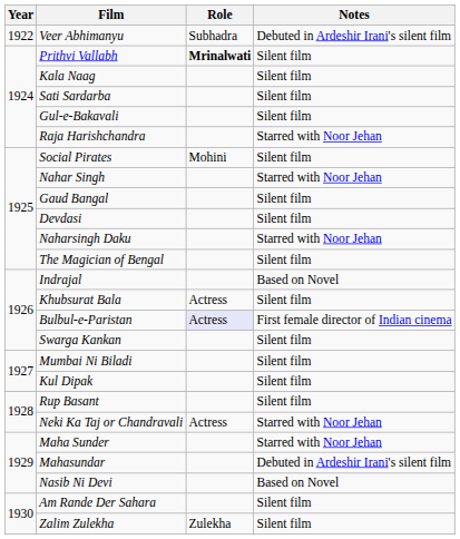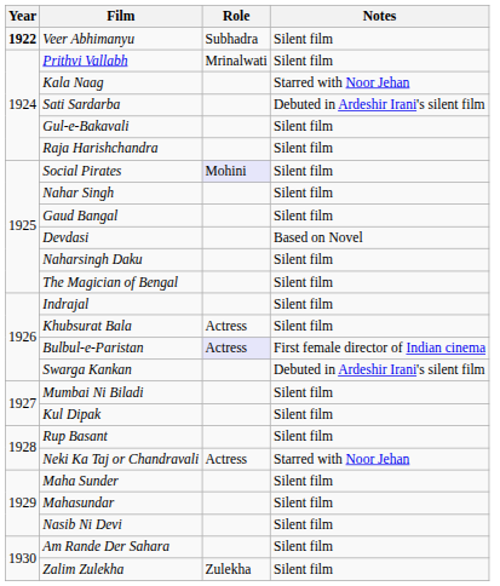 <table class="wikitable sortable">
 <tr>
 <th>Year</th>
 <th>Film</th>
 <th>Role</th>
 <th>Notes</th>
 </tr>
 <tr>
-<td>1922</td>
+<td><strong>1922</strong></td>
 <td><em>Veer Abhimanyu</em></td>
 <td>Subhadra</td>
-<td>Debuted in <a href='#'>Ardeshir Irani</a>'s silent film</td>
+<td>Silent film</td>
 </tr>
 <tr>
 <td rowspan="5">1924</td>
 <td><em><a href='#'>Prithvi Vallabh</a></em></td>
-<td><strong>Mrinalwati</strong></td>
+<td>Mrinalwati</td>
 <td>Silent film</td>
 </tr>
 <tr>
 <td><em>Kala Naag</em></td>
 <td></td>
-<td>Silent film</td>
+<td>Starred with <a href='#'>Noor Jehan</a></td>
 </tr>
 <tr>
 <td><em>Sati Sardarba</em></td>
 <td></td>
-<td>Silent film</td>
+<td>Debuted in <a href='#'>Ardeshir Irani</a>'s silent film</td>
 </tr>
 <tr>
 <td><em>Gul-e-Bakavali</em></td>
 <td></td>
 <td>Silent film</td>
 </tr>
 <tr>
 <td><em>Raja Harishchandra</em></td>
 <td></td>
-<td>Starred with <a href='#'>Noor Jehan</a></td>
+<td>Silent film</td>
 </tr>
 <tr>
 <td rowspan="6">1925</td>
 <td><em>Social Pirates</em></td>
-<td>Mohini</td>
+<td style="background: lavender;">Mohini</td>
 <td>Silent film</td>
 </tr>
 <tr>
 <td><em>Nahar Singh</em></td>
 <td></td>
-<td>Starred with <a href='#'>Noor Jehan</a></td>
+<td>Silent film</td>
 </tr>
 <tr>
 <td><em>Gaud Bangal</em></td>
 <td></td>
 <td>Silent film</td>
 </tr>
 <tr>
 <td><em>Devdasi</em></td>
 <td></td>
-<td>Silent film</td>
+<td>Based on Novel</td>
 </tr>
 <tr>
 <td><em>Naharsingh Daku</em></td>
 <td></td>
-<td>Starred with <a href='#'>Noor Jehan</a></td>
+<td>Silent film</td>
 </tr>
 <tr>
 <td><em>The Magician of Bengal</em></td>
 <td></td>
 <td>Silent film</td>
 </tr>
 <tr>
 <td rowspan="4">1926</td>
 <td><em>Indrajal</em></td>
 <td></td>
-<td>Based on Novel</td>
+<td>Silent film</td>
 </tr>
 <tr>
 <td><em>Khubsurat Bala</em></td>
 <td>Actress</td>
 <td>Silent film</td>
 </tr>
 <tr>
 <td><em>Bulbul-e-Paristan</em></td>
 <td style="background: lavender;">Actress</td>
 <td>First female director of <a href='#'>Indian cinema</a></td>
 </tr>
 <tr>
 <td><em>Swarga Kankan</em></td>
 <td></td>
-<td>Silent film</td>
+<td>Debuted in <a href='#'>Ardeshir Irani</a>'s silent film</td>
 </tr>
 <tr>
 <td rowspan="2">1927</td>
 <td><em>Mumbai Ni Biladi</em></td>
 <td></td>
 <td>Silent film</td>
 </tr>
 <tr>
 <td><em>Kul Dipak</em></td>
 <td></td>
 <td>Silent film</td>
 </tr>
 <tr>
 <td rowspan="2">1928</td>
 <td><em>Rup Basant</em></td>
 <td></td>
 <td>Silent film</td>
 </tr>
 <tr>
 <td><em>Neki Ka Taj or Chandravali</em></td>
 <td>Actress</td>
 <td>Starred with <a href='#'>Noor Jehan</a></td>
 </tr>
 <tr>
 <td rowspan="3">1929</td>
 <td><em>Maha Sunder</em></td>
 <td></td>
-<td>Starred with <a href='#'>Noor Jehan</a></td>
+<td>Silent film</td>
 </tr>
 <tr>
 <td><em>Mahasundar</em></td>
 <td></td>
-<td>Debuted in <a href='#'>Ardeshir Irani</a>'s silent film</td>
+<td>Silent film</td>
 </tr>
 <tr>
 <td><em>Nasib Ni Devi</em></td>
 <td></td>
-<td>Based on Novel</td>
+<td>Silent film</td>
 </tr>
 <tr>
 <td rowspan="2">1930</td>
 <td><em>Am Rande Der Sahara</em></td>
 <td></td>
 <td>Silent film</td>
 </tr>
 <tr>
 <td><em>Zalim Zulekha</em></td>
 <td>Zulekha</td>
 <td>Silent film</td>
 </tr>
 </table>
